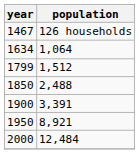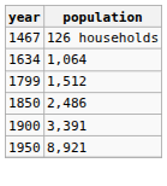 <table class="wikitable">
 <tr>
 <th>year</th>
 <th>population</th>
 </tr>
 <tr>
 <td>1467</td>
 <td>126 households</td>
 </tr>
 <tr>
 <td>1634</td>
 <td>1,064</td>
 </tr>
 <tr>
 <td>1799</td>
 <td>1,512</td>
 </tr>
 <tr>
 <td>1850</td>
-<td>2,488</td>
+<td>2,486</td>
 </tr>
 <tr>
 <td>1900</td>
 <td>3,391</td>
 </tr>
 <tr>
 <td>1950</td>
 <td>8,921</td>
 </tr>
 <tr>
-<td>2000</td>
-<td>12,484</td>
-</tr>
-<tr>
 </tr>
 </table>
